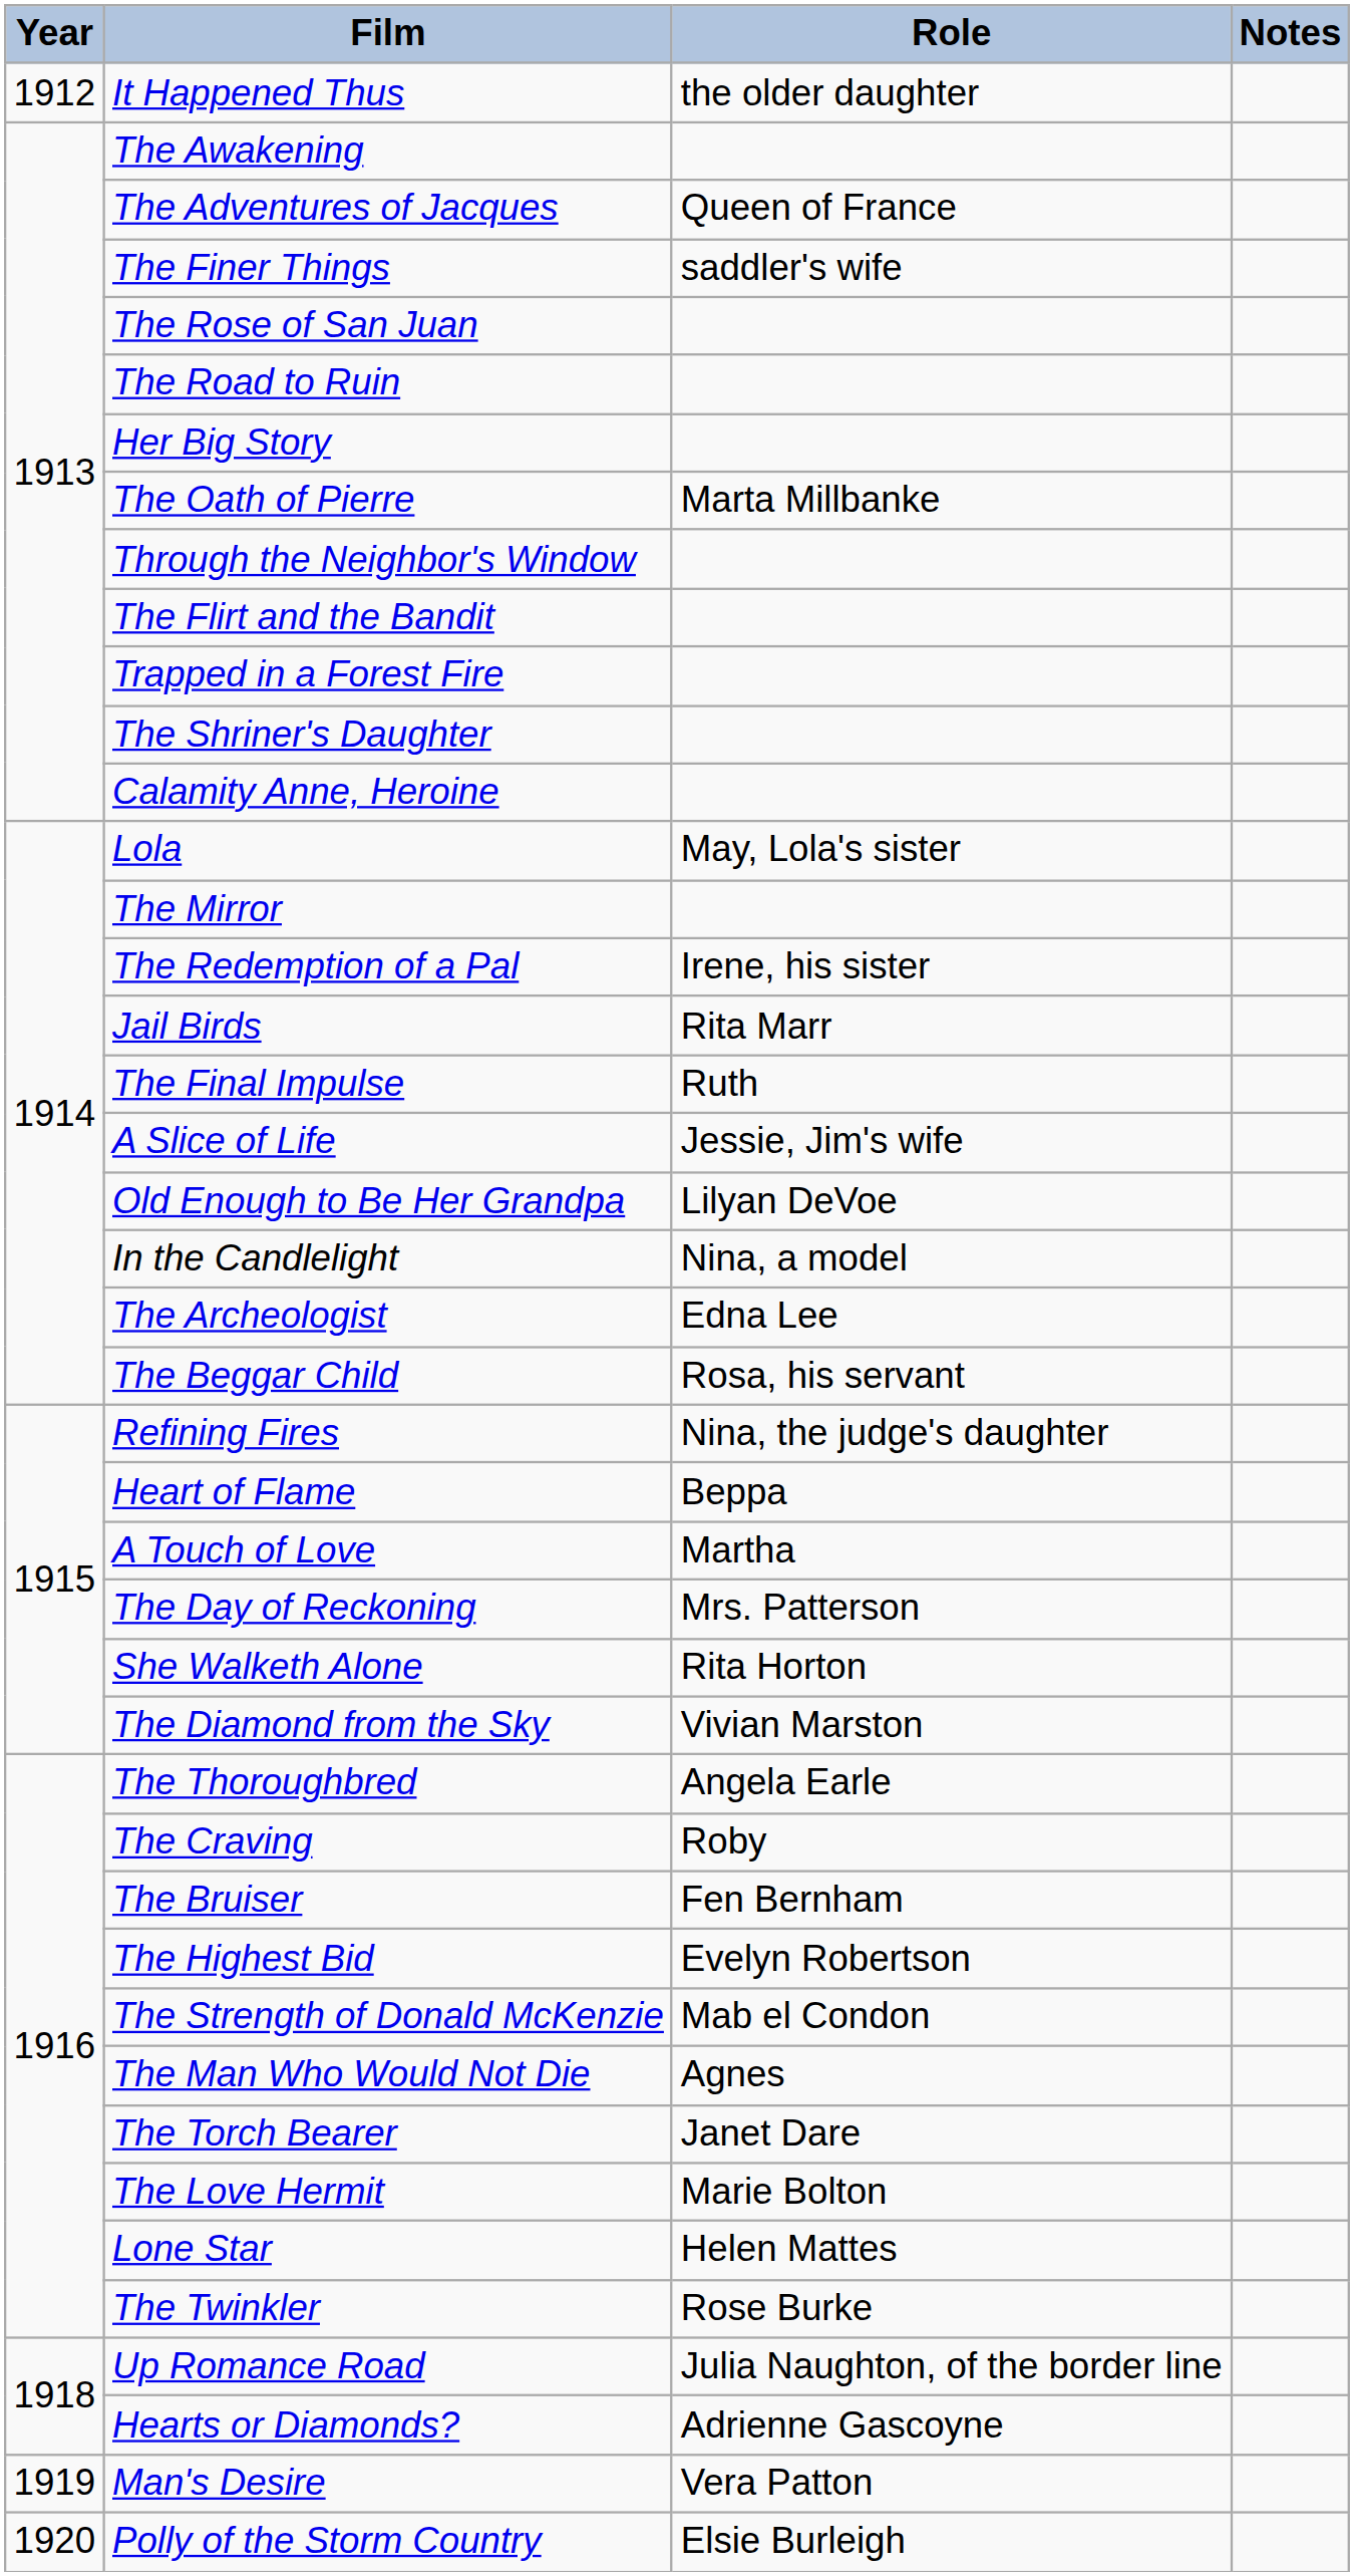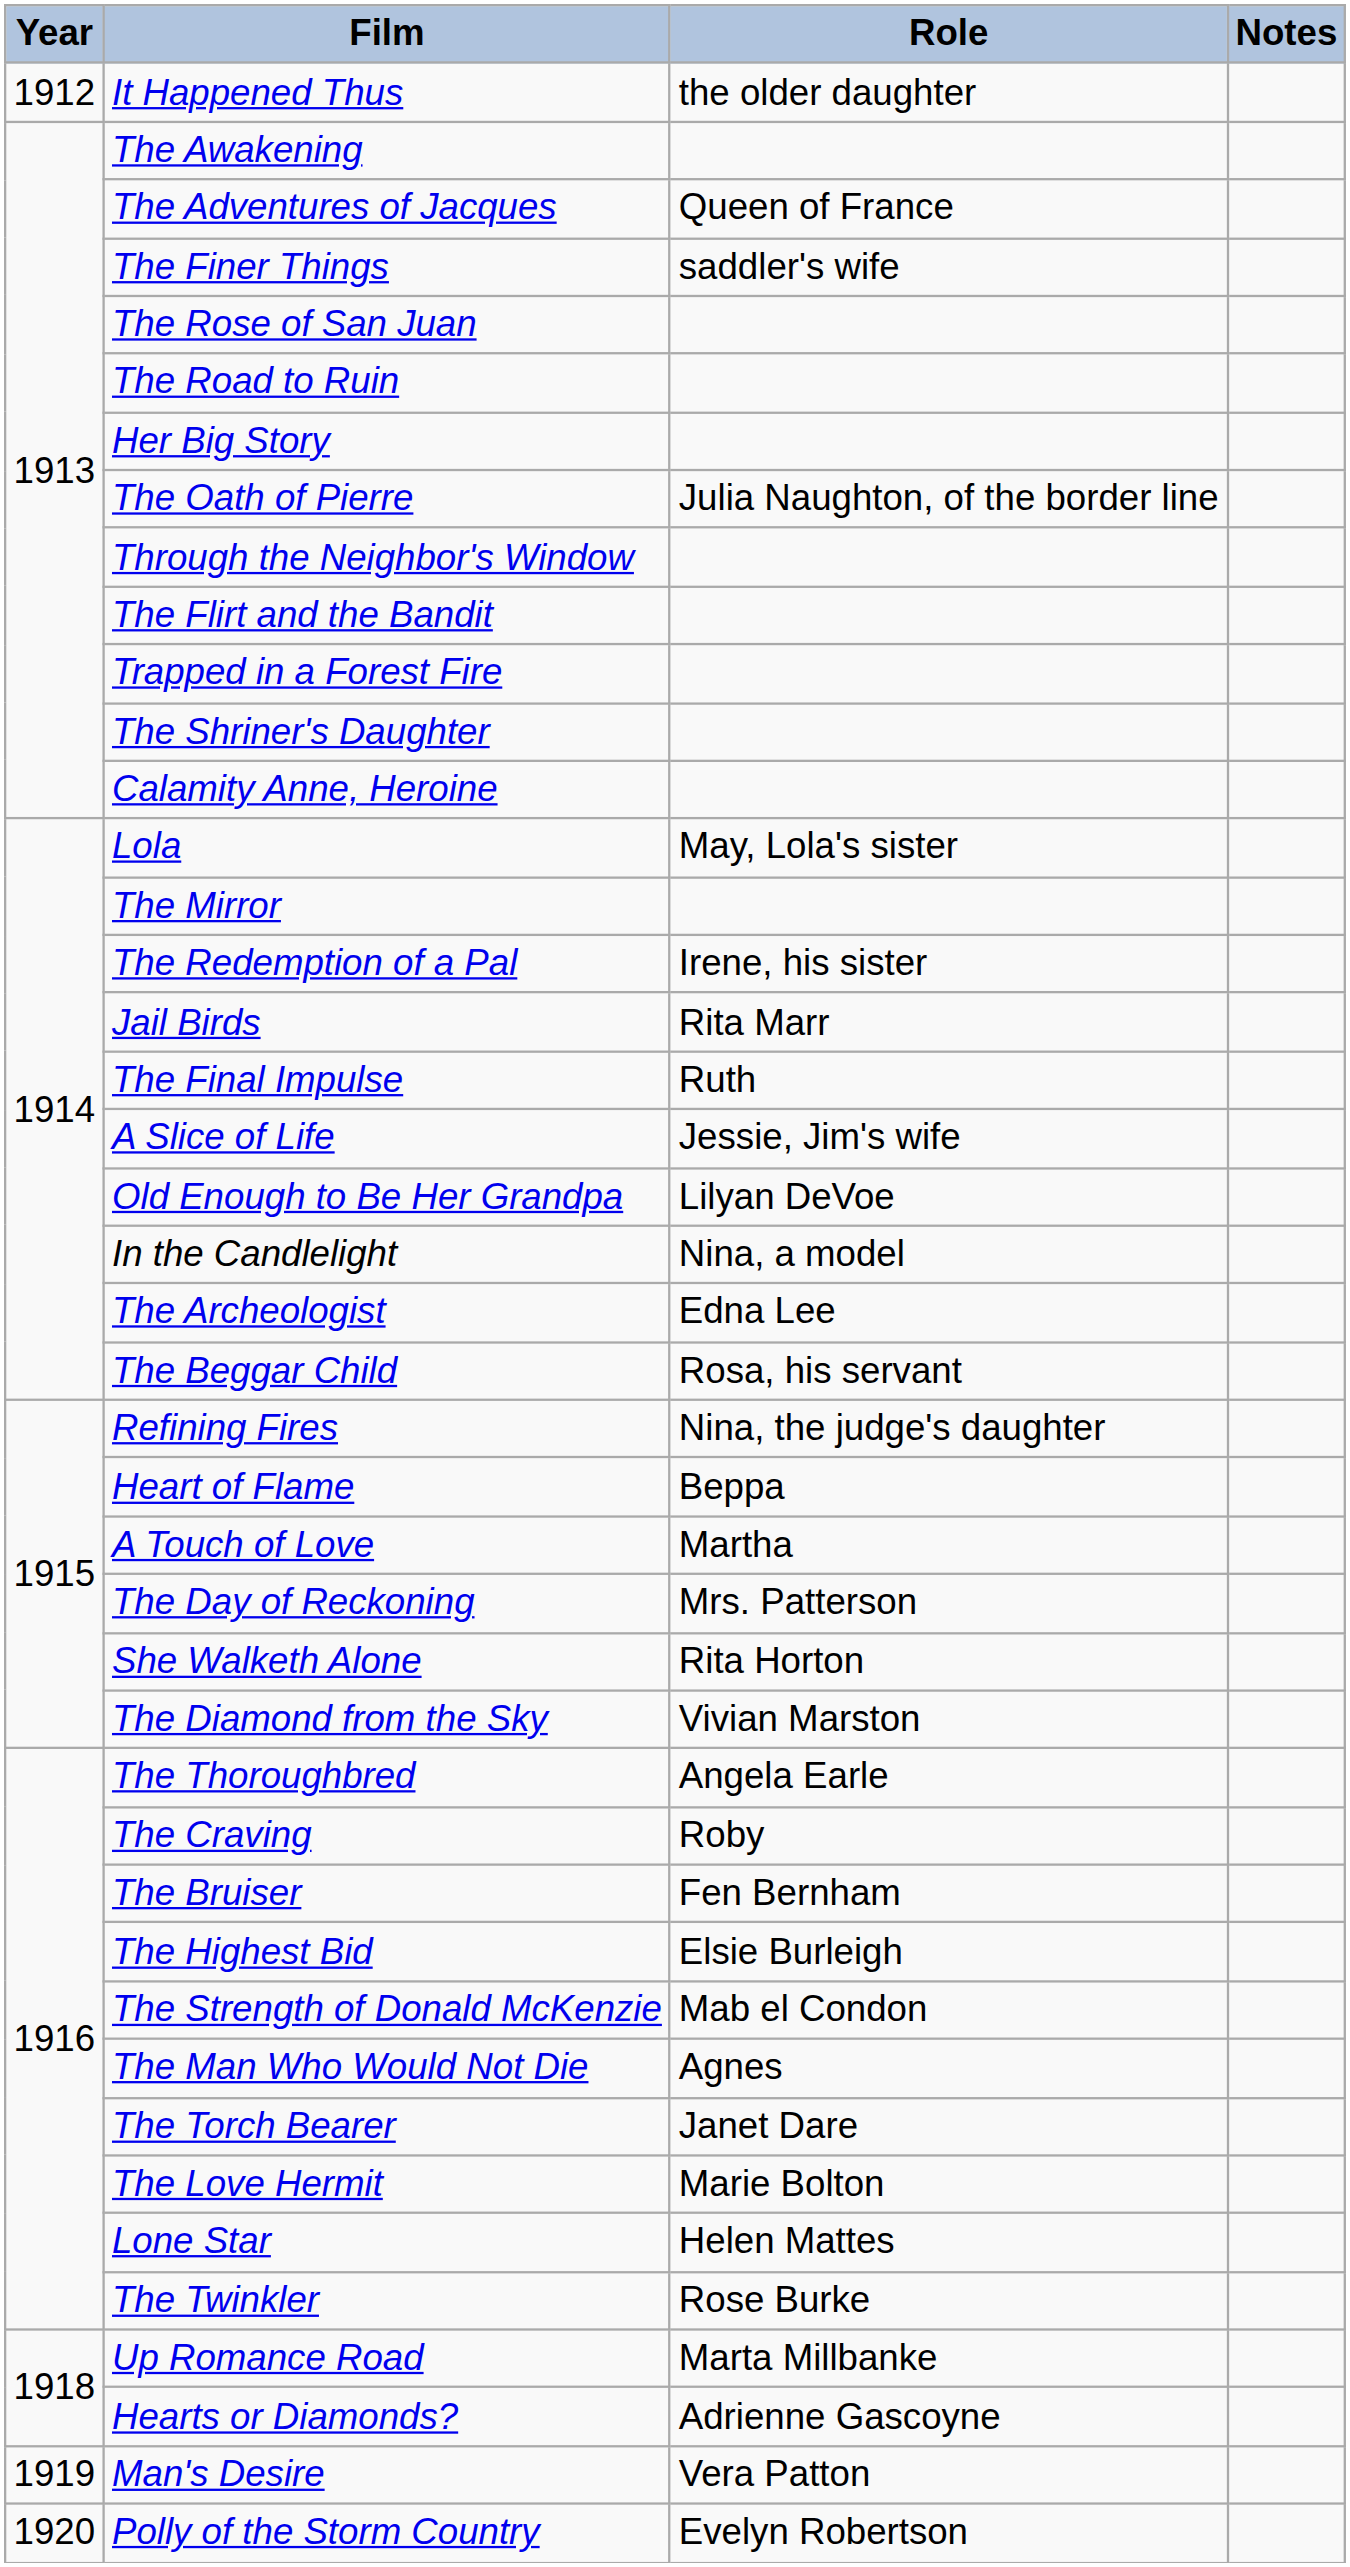 <table class="wikitable">
 <tr>
 <th style="background:#B0C4DE;">Year</th>
 <th style="background:#B0C4DE;">Film</th>
 <th style="background:#B0C4DE;">Role</th>
 <th style="background:#B0C4DE;">Notes</th>
 </tr>
 <tr>
 <td>1912</td>
 <td><em><a href='#'>It Happened Thus</a></em></td>
 <td>the older daughter</td>
 <td></td>
 </tr>
 <tr>
 <td rowspan="12">1913</td>
 <td><em><a href='#'>The Awakening</a></em></td>
 <td></td>
 <td></td>
 </tr>
 <tr>
 <td><em><a href='#'>The Adventures of Jacques</a></em></td>
 <td>Queen of France</td>
 <td></td>
 </tr>
 <tr>
 <td><em><a href='#'>The Finer Things</a></em></td>
 <td>saddler's wife</td>
 <td></td>
 </tr>
 <tr>
 <td><em><a href='#'>The Rose of San Juan</a></em></td>
 <td></td>
 <td></td>
 </tr>
 <tr>
 <td><em><a href='#'>The Road to Ruin</a></em></td>
 <td></td>
 <td></td>
 </tr>
 <tr>
 <td><em><a href='#'>Her Big Story</a></em></td>
 <td></td>
 <td></td>
 </tr>
 <tr>
 <td><em><a href='#'>The Oath of Pierre</a></em></td>
-<td>Marta Millbanke</td>
+<td>Julia Naughton, of the border line</td>
 <td></td>
 </tr>
 <tr>
 <td><em><a href='#'>Through the Neighbor's Window</a></em></td>
 <td></td>
 <td></td>
 </tr>
 <tr>
 <td><em><a href='#'>The Flirt and the Bandit</a></em></td>
 <td></td>
 <td></td>
 </tr>
 <tr>
 <td><em><a href='#'>Trapped in a Forest Fire</a></em></td>
 <td></td>
 <td></td>
 </tr>
 <tr>
 <td><em><a href='#'>The Shriner's Daughter</a></em></td>
 <td></td>
 <td></td>
 </tr>
 <tr>
 <td><em><a href='#'>Calamity Anne, Heroine</a></em></td>
 <td></td>
 <td></td>
 </tr>
 <tr>
 <td rowspan=10>1914</td>
 <td><em><a href='#'>Lola</a></em></td>
 <td>May, Lola's sister</td>
 <td></td>
 </tr>
 <tr>
 <td><em><a href='#'>The Mirror</a></em></td>
 <td></td>
 <td></td>
 </tr>
 <tr>
 <td><em><a href='#'>The Redemption of a Pal</a></em></td>
 <td>Irene, his sister</td>
 <td></td>
 </tr>
 <tr>
 <td><em><a href='#'>Jail Birds</a></em></td>
 <td>Rita Marr</td>
 <td></td>
 </tr>
 <tr>
 <td><em><a href='#'>The Final Impulse</a></em></td>
 <td>Ruth</td>
 <td></td>
 </tr>
 <tr>
 <td><em><a href='#'>A Slice of Life</a></em></td>
 <td>Jessie, Jim's wife</td>
 <td></td>
 </tr>
 <tr>
 <td><em><a href='#'>Old Enough to Be Her Grandpa</a></em></td>
 <td>Lilyan DeVoe</td>
 <td></td>
 </tr>
 <tr>
 <td><em>In the Candlelight</em></td>
 <td>Nina, a model</td>
 <td></td>
 </tr>
 <tr>
 <td><em><a href='#'>The Archeologist</a></em></td>
 <td>Edna Lee</td>
 <td></td>
 </tr>
 <tr>
 <td><em><a href='#'>The Beggar Child</a></em></td>
 <td>Rosa, his servant</td>
 <td></td>
 </tr>
 <tr>
 <td rowspan=6>1915</td>
 <td><em><a href='#'>Refining Fires</a></em></td>
 <td>Nina, the judge's daughter</td>
 <td></td>
 </tr>
 <tr>
 <td><em><a href='#'>Heart of Flame</a></em></td>
 <td>Beppa</td>
 <td></td>
 </tr>
 <tr>
 <td><em><a href='#'>A Touch of Love</a></em></td>
 <td>Martha</td>
 <td></td>
 </tr>
 <tr>
 <td><em><a href='#'>The Day of Reckoning</a></em></td>
 <td>Mrs. Patterson</td>
 <td></td>
 </tr>
 <tr>
 <td><em><a href='#'>She Walketh Alone</a></em></td>
 <td>Rita Horton</td>
 <td></td>
 </tr>
 <tr>
 <td><em><a href='#'>The Diamond from the Sky</a></em></td>
 <td>Vivian Marston</td>
 <td></td>
 </tr>
 <tr>
 <td rowspan=10>1916</td>
 <td><em><a href='#'>The Thoroughbred</a></em></td>
 <td>Angela Earle</td>
 <td></td>
 </tr>
 <tr>
 <td><em><a href='#'>The Craving</a></em></td>
 <td>Roby</td>
 <td></td>
 </tr>
 <tr>
 <td><em><a href='#'>The Bruiser</a></em></td>
 <td>Fen Bernham</td>
 <td></td>
 </tr>
 <tr>
 <td><em><a href='#'>The Highest Bid</a></em></td>
-<td>Evelyn Robertson</td>
+<td>Elsie Burleigh</td>
 <td></td>
 </tr>
 <tr>
 <td><em><a href='#'>The Strength of Donald McKenzie</a></em></td>
 <td>Mab el Condon</td>
 <td></td>
 </tr>
 <tr>
 <td><em><a href='#'>The Man Who Would Not Die</a></em></td>
 <td>Agnes</td>
 <td></td>
 </tr>
 <tr>
 <td><em><a href='#'>The Torch Bearer</a></em></td>
 <td>Janet Dare</td>
 <td></td>
 </tr>
 <tr>
 <td><em><a href='#'>The Love Hermit</a></em></td>
 <td>Marie Bolton</td>
 <td></td>
 </tr>
 <tr>
 <td><em><a href='#'>Lone Star</a></em></td>
 <td>Helen Mattes</td>
 <td></td>
 </tr>
 <tr>
 <td><em><a href='#'>The Twinkler</a></em></td>
 <td>Rose Burke</td>
 <td></td>
 </tr>
 <tr>
 <td rowspan=2>1918</td>
 <td><em><a href='#'>Up Romance Road</a></em></td>
-<td>Julia Naughton, of the border line</td>
+<td>Marta Millbanke</td>
 <td></td>
 </tr>
 <tr>
 <td><em><a href='#'>Hearts or Diamonds?</a></em></td>
 <td>Adrienne Gascoyne</td>
 <td></td>
 </tr>
 <tr>
 <td>1919</td>
 <td><em><a href='#'>Man's Desire</a></em></td>
 <td>Vera Patton</td>
 <td></td>
 </tr>
 <tr>
 <td>1920</td>
 <td><em><a href='#'>Polly of the Storm Country</a></em></td>
-<td>Elsie Burleigh</td>
+<td>Evelyn Robertson</td>
 <td></td>
 </tr>
 </table>
